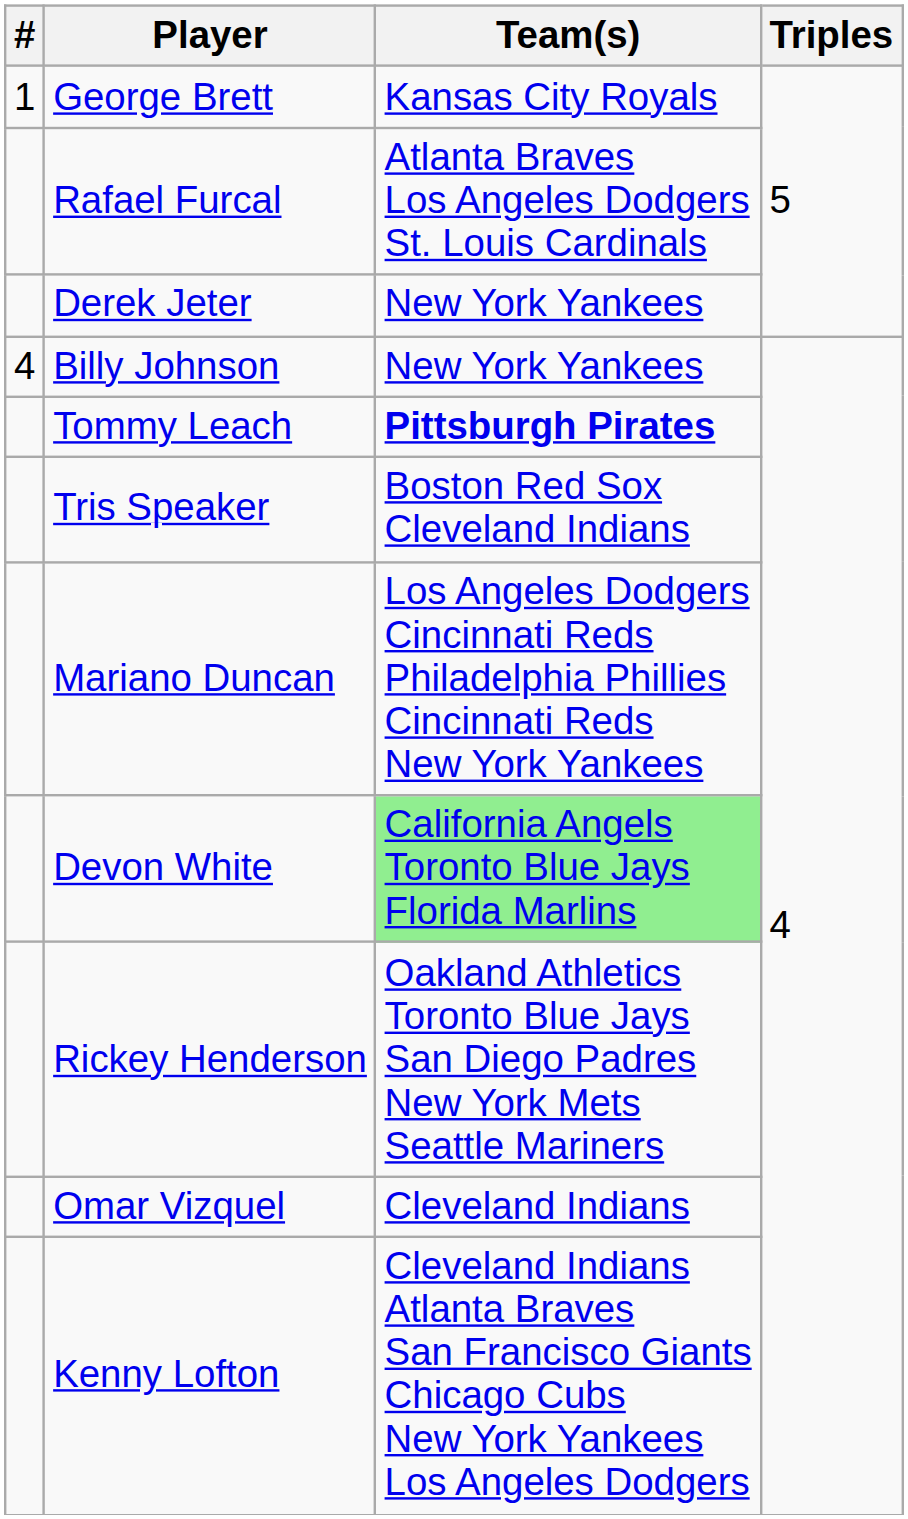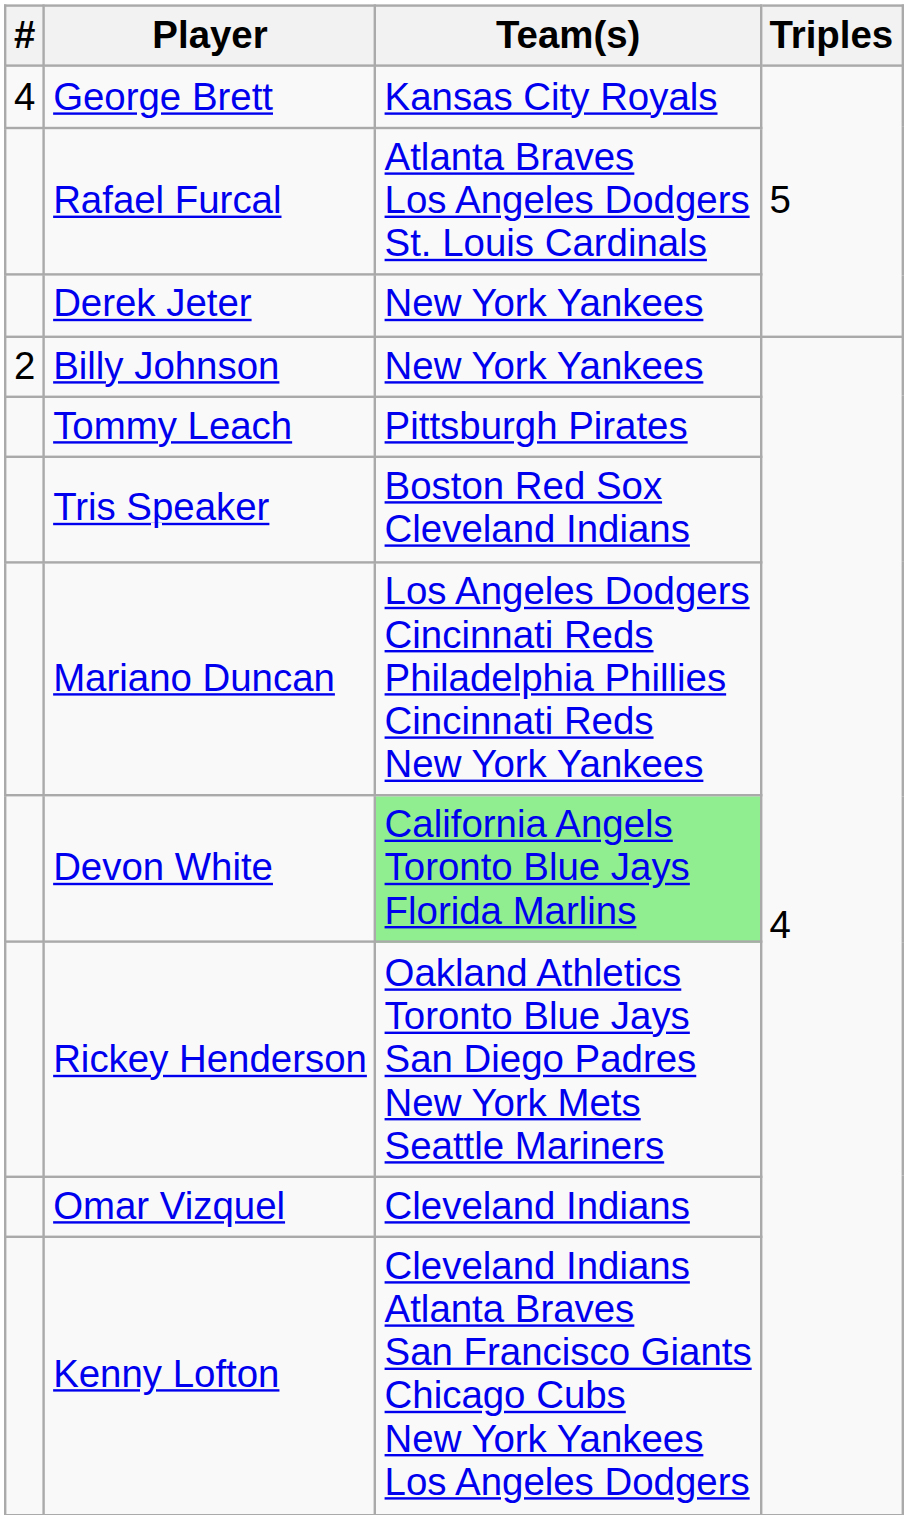 <table class="wikitable" style="float:left;">
 <tr>
 <th>#</th>
 <th>Player</th>
 <th>Team(s)</th>
 <th>Triples</th>
 </tr>
 <tr>
-<td>1</td>
+<td>4</td>
 <td><a href='#'>George Brett</a></td>
 <td><a href='#'>Kansas City Royals</a></td>
 <td rowspan=3>5</td>
 </tr>
 <tr>
 <td></td>
 <td><a href='#'>Rafael Furcal</a></td>
 <td><a href='#'>Atlanta Braves</a><br><a href='#'>Los Angeles Dodgers</a><br><a href='#'>St. Louis Cardinals</a></td>
 </tr>
 <tr>
 <td></td>
 <td><a href='#'>Derek Jeter</a></td>
 <td><a href='#'>New York Yankees</a></td>
 </tr>
 <tr>
-<td>4</td>
+<td>2</td>
 <td><a href='#'>Billy Johnson</a></td>
 <td><a href='#'>New York Yankees</a></td>
 <td rowspan=8>4</td>
 </tr>
 <tr>
 <td></td>
 <td><a href='#'>Tommy Leach</a></td>
-<td><strong><a href='#'>Pittsburgh Pirates</a></strong></td>
+<td><a href='#'>Pittsburgh Pirates</a></td>
 </tr>
 <tr>
 <td></td>
 <td><a href='#'>Tris Speaker</a></td>
 <td><a href='#'>Boston Red Sox</a><br><a href='#'>Cleveland Indians</a></td>
 </tr>
 <tr>
 <td></td>
 <td><a href='#'>Mariano Duncan</a></td>
 <td><a href='#'>Los Angeles Dodgers</a><br><a href='#'>Cincinnati Reds</a><br><a href='#'>Philadelphia Phillies</a><br><a href='#'>Cincinnati Reds</a><br><a href='#'>New York Yankees</a></td>
 </tr>
 <tr>
 <td></td>
 <td><a href='#'>Devon White</a></td>
 <td style="background: lightgreen;"><a href='#'>California Angels</a><br><a href='#'>Toronto Blue Jays</a><br><a href='#'>Florida Marlins</a></td>
 </tr>
 <tr>
 <td></td>
 <td><a href='#'>Rickey Henderson</a></td>
 <td><a href='#'>Oakland Athletics</a><br><a href='#'>Toronto Blue Jays</a><br><a href='#'>San Diego Padres</a><br><a href='#'>New York Mets</a><br><a href='#'>Seattle Mariners</a></td>
 </tr>
 <tr>
 <td></td>
 <td><a href='#'>Omar Vizquel</a></td>
 <td><a href='#'>Cleveland Indians</a></td>
 </tr>
 <tr>
 <td></td>
 <td><a href='#'>Kenny Lofton</a></td>
 <td><a href='#'>Cleveland Indians</a><br><a href='#'>Atlanta Braves</a><br><a href='#'>San Francisco Giants</a><br><a href='#'>Chicago Cubs</a><br><a href='#'>New York Yankees</a><br><a href='#'>Los Angeles Dodgers</a></td>
 </tr>
 </table>
